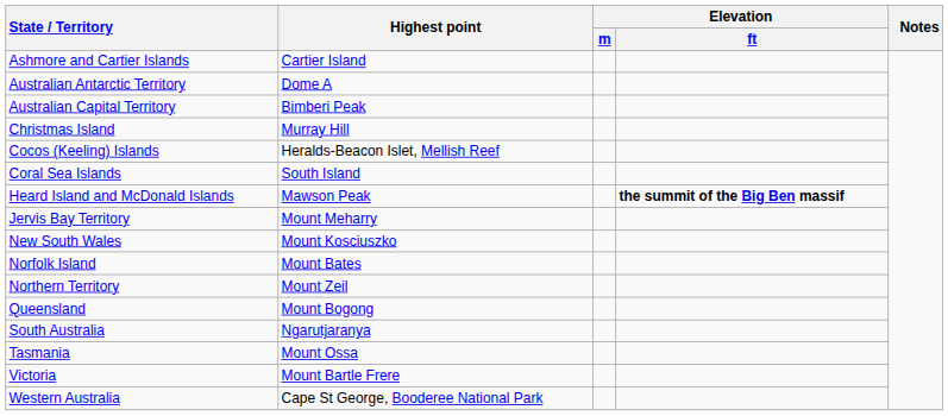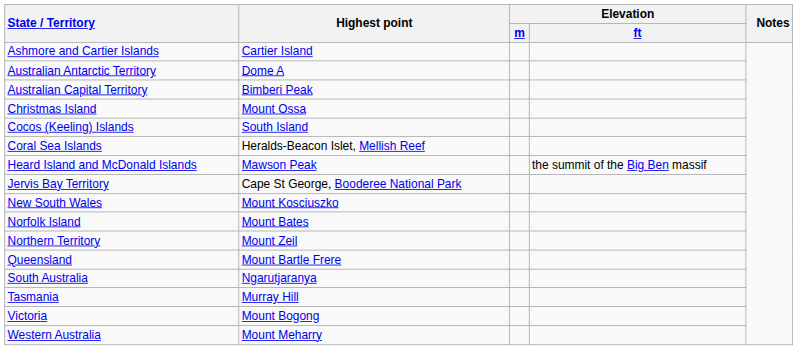 <table class="wikitable sortable sticky-header-multi" style="font-size:90%; width:950px; margin:auto;">
 <tr style="background:#efefef;">
 <th style="text-align:left;" rowspan="2"><a href='#'>State / Territory</a></th>
 <th style="text-align:center;" rowspan=2>Highest point</th>
 <th scope="col" colspan=2>Elevation </th>
 <th style="text-align:right;" rowspan="2">Notes</th>
 </tr>
 <tr>
 <th scope="col"><a href='#'>m</a></th>
 <th scope="col"><a href='#'>ft</a></th>
 </tr>
 <tr>
 <td><a href='#'>Ashmore and Cartier Islands</a></td>
 <td><a href='#'>Cartier Island</a></td>
 <td></td>
 <td></td>
 </tr>
 <tr>
 <td><a href='#'>Australian Antarctic Territory</a></td>
 <td><a href='#'>Dome A</a></td>
 <td></td>
 <td></td>
 </tr>
 <tr>
 <td><a href='#'>Australian Capital Territory</a></td>
 <td><a href='#'>Bimberi Peak</a></td>
 <td></td>
 <td></td>
 </tr>
 <tr>
 <td><a href='#'>Christmas Island</a></td>
-<td><a href='#'>Murray Hill</a></td>
+<td><a href='#'>Mount Ossa</a></td>
 <td></td>
 <td></td>
 </tr>
 <tr>
 <td><a href='#'>Cocos (Keeling) Islands</a></td>
-<td>Heralds-Beacon Islet, <a href='#'>Mellish Reef</a></td>
+<td><a href='#'>South Island</a></td>
 <td></td>
 <td></td>
 </tr>
 <tr>
 <td><a href='#'>Coral Sea Islands</a></td>
-<td><a href='#'>South Island</a></td>
+<td>Heralds-Beacon Islet, <a href='#'>Mellish Reef</a></td>
 <td></td>
 <td></td>
 </tr>
 <tr>
 <td><a href='#'>Heard Island and McDonald Islands</a></td>
 <td><a href='#'>Mawson Peak</a></td>
 <td></td>
-<td><strong>the summit of the <a href='#'>Big Ben</a> massif</strong></td>
+<td>the summit of the <a href='#'>Big Ben</a> massif</td>
 </tr>
 <tr>
 <td><a href='#'>Jervis Bay Territory</a></td>
-<td><a href='#'>Mount Meharry</a></td>
+<td>Cape St George, <a href='#'>Booderee National Park</a></td>
 <td></td>
 <td></td>
 </tr>
 <tr>
 <td><a href='#'>New South Wales</a></td>
 <td><a href='#'>Mount Kosciuszko</a></td>
 <td></td>
 <td></td>
 </tr>
 <tr>
 <td><a href='#'>Norfolk Island</a></td>
 <td><a href='#'>Mount Bates</a></td>
 <td></td>
 <td></td>
 </tr>
 <tr>
 <td><a href='#'>Northern Territory</a></td>
 <td><a href='#'>Mount Zeil</a></td>
 <td></td>
 <td></td>
 </tr>
 <tr>
 <td><a href='#'>Queensland</a></td>
-<td><a href='#'>Mount Bogong</a></td>
+<td><a href='#'>Mount Bartle Frere</a></td>
 <td></td>
 <td></td>
 </tr>
 <tr>
 <td><a href='#'>South Australia</a></td>
 <td><a href='#'>Ngarutjaranya</a></td>
 <td></td>
 <td></td>
 </tr>
 <tr>
 <td><a href='#'>Tasmania</a></td>
-<td><a href='#'>Mount Ossa</a></td>
+<td><a href='#'>Murray Hill</a></td>
 <td></td>
 <td></td>
 </tr>
 <tr>
 <td><a href='#'>Victoria</a></td>
-<td><a href='#'>Mount Bartle Frere</a></td>
+<td><a href='#'>Mount Bogong</a></td>
 <td></td>
 <td></td>
 </tr>
 <tr>
 <td><a href='#'>Western Australia</a></td>
-<td>Cape St George, <a href='#'>Booderee National Park</a></td>
+<td><a href='#'>Mount Meharry</a></td>
 <td></td>
 <td></td>
 </tr>
 </table>
